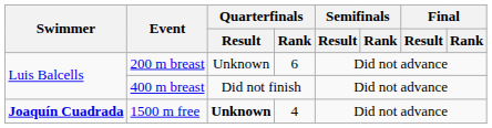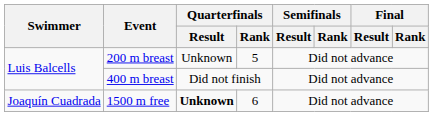 <table class=wikitable style="font-size:90%">
 <tr>
 <th rowspan=2>Swimmer</th>
 <th rowspan=2>Event</th>
 <th colspan=2>Quarterfinals</th>
 <th colspan=2>Semifinals</th>
 <th colspan=2>Final</th>
 </tr>
 <tr>
 <th>Result</th>
 <th>Rank</th>
 <th>Result</th>
 <th>Rank</th>
 <th>Result</th>
 <th>Rank</th>
 </tr>
 <tr>
 <td rowspan=2><a href='#'>Luis Balcells</a></td>
 <td><a href='#'>200 m breast</a></td>
 <td align=center>Unknown</td>
-<td align=center>6</td>
+<td align=center>5</td>
 <td align=center colspan=4>Did not advance</td>
 </tr>
 <tr>
 <td><a href='#'>400 m breast</a></td>
 <td align=center colspan=2>Did not finish</td>
 <td align=center colspan=4>Did not advance</td>
 </tr>
 <tr>
-<td><strong><a href='#'>Joaquín Cuadrada</a></strong></td>
+<td><a href='#'>Joaquín Cuadrada</a></td>
 <td><a href='#'>1500 m free</a></td>
 <td align=center><strong>Unknown</strong></td>
-<td align=center>4</td>
+<td align=center>6</td>
 <td align=center colspan=4>Did not advance</td>
 </tr>
 </table>
